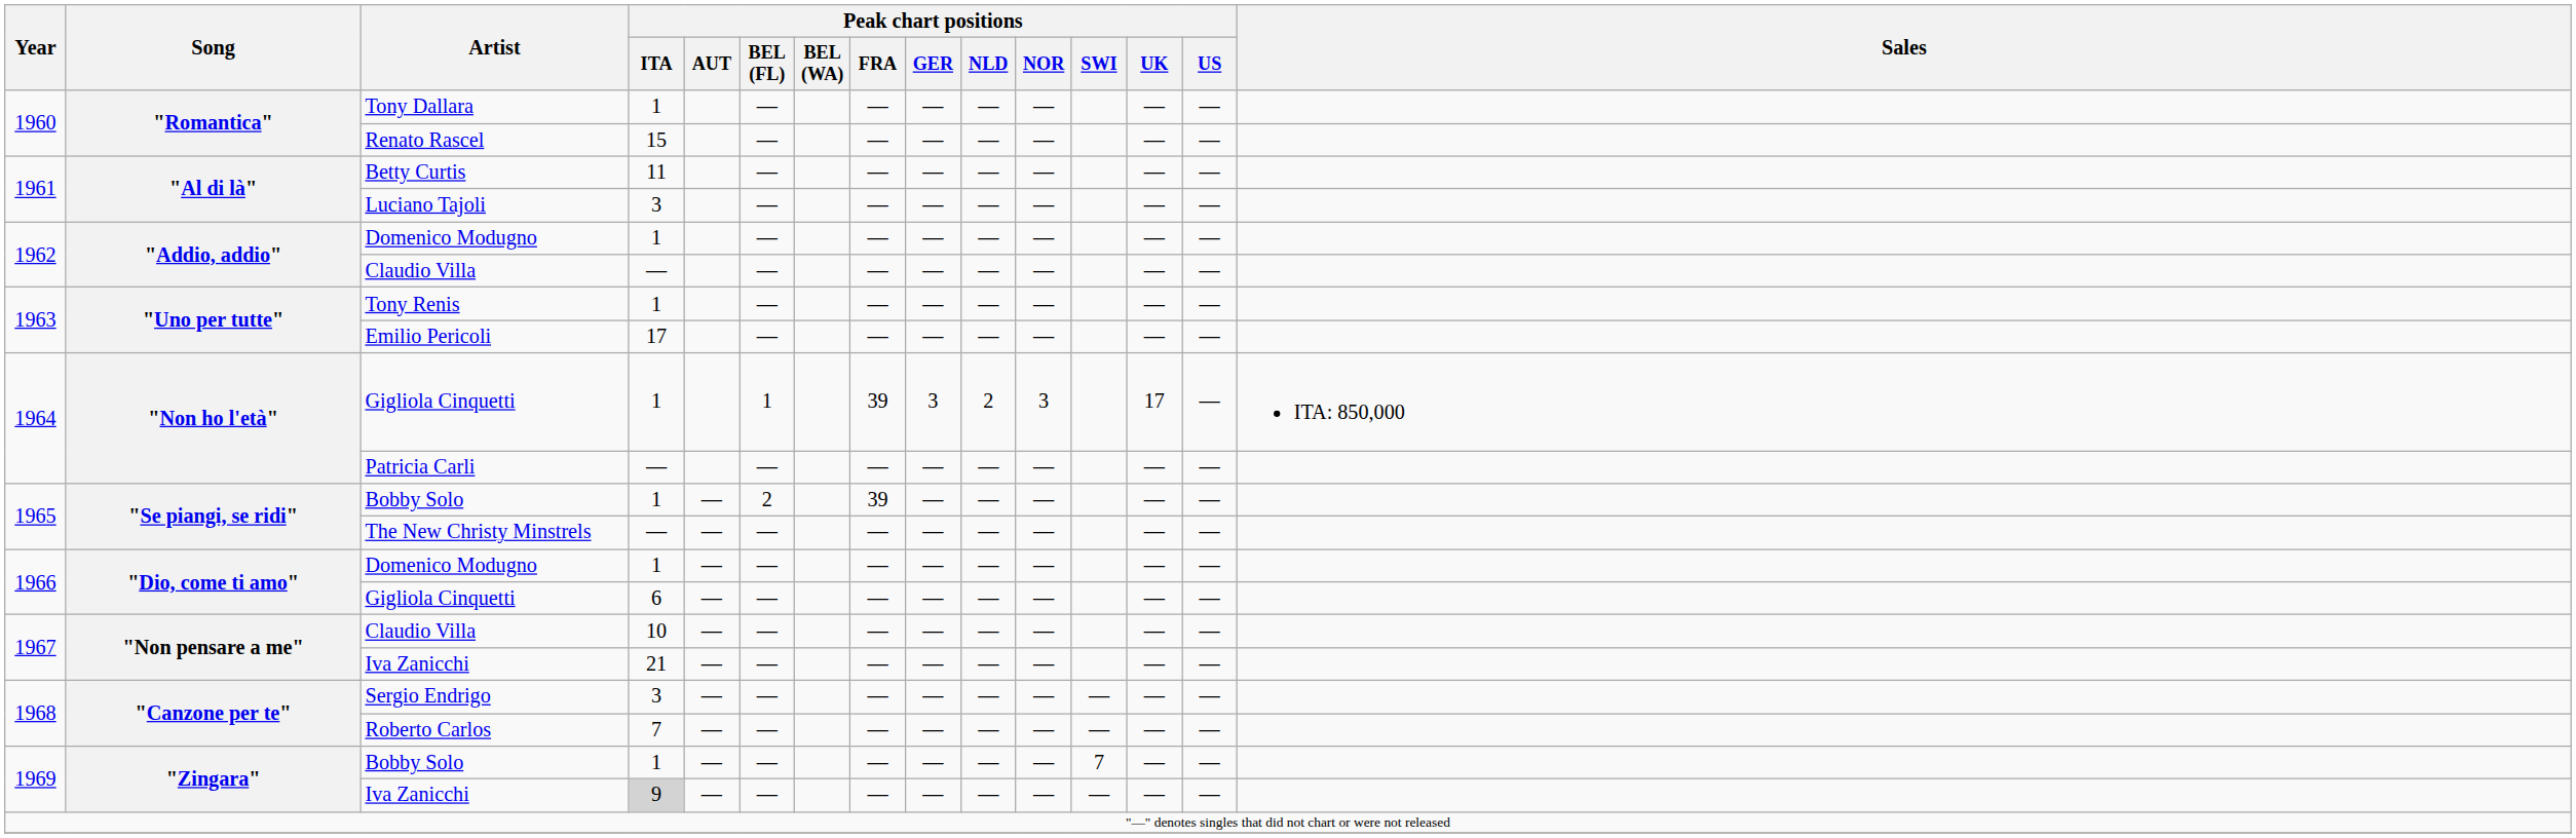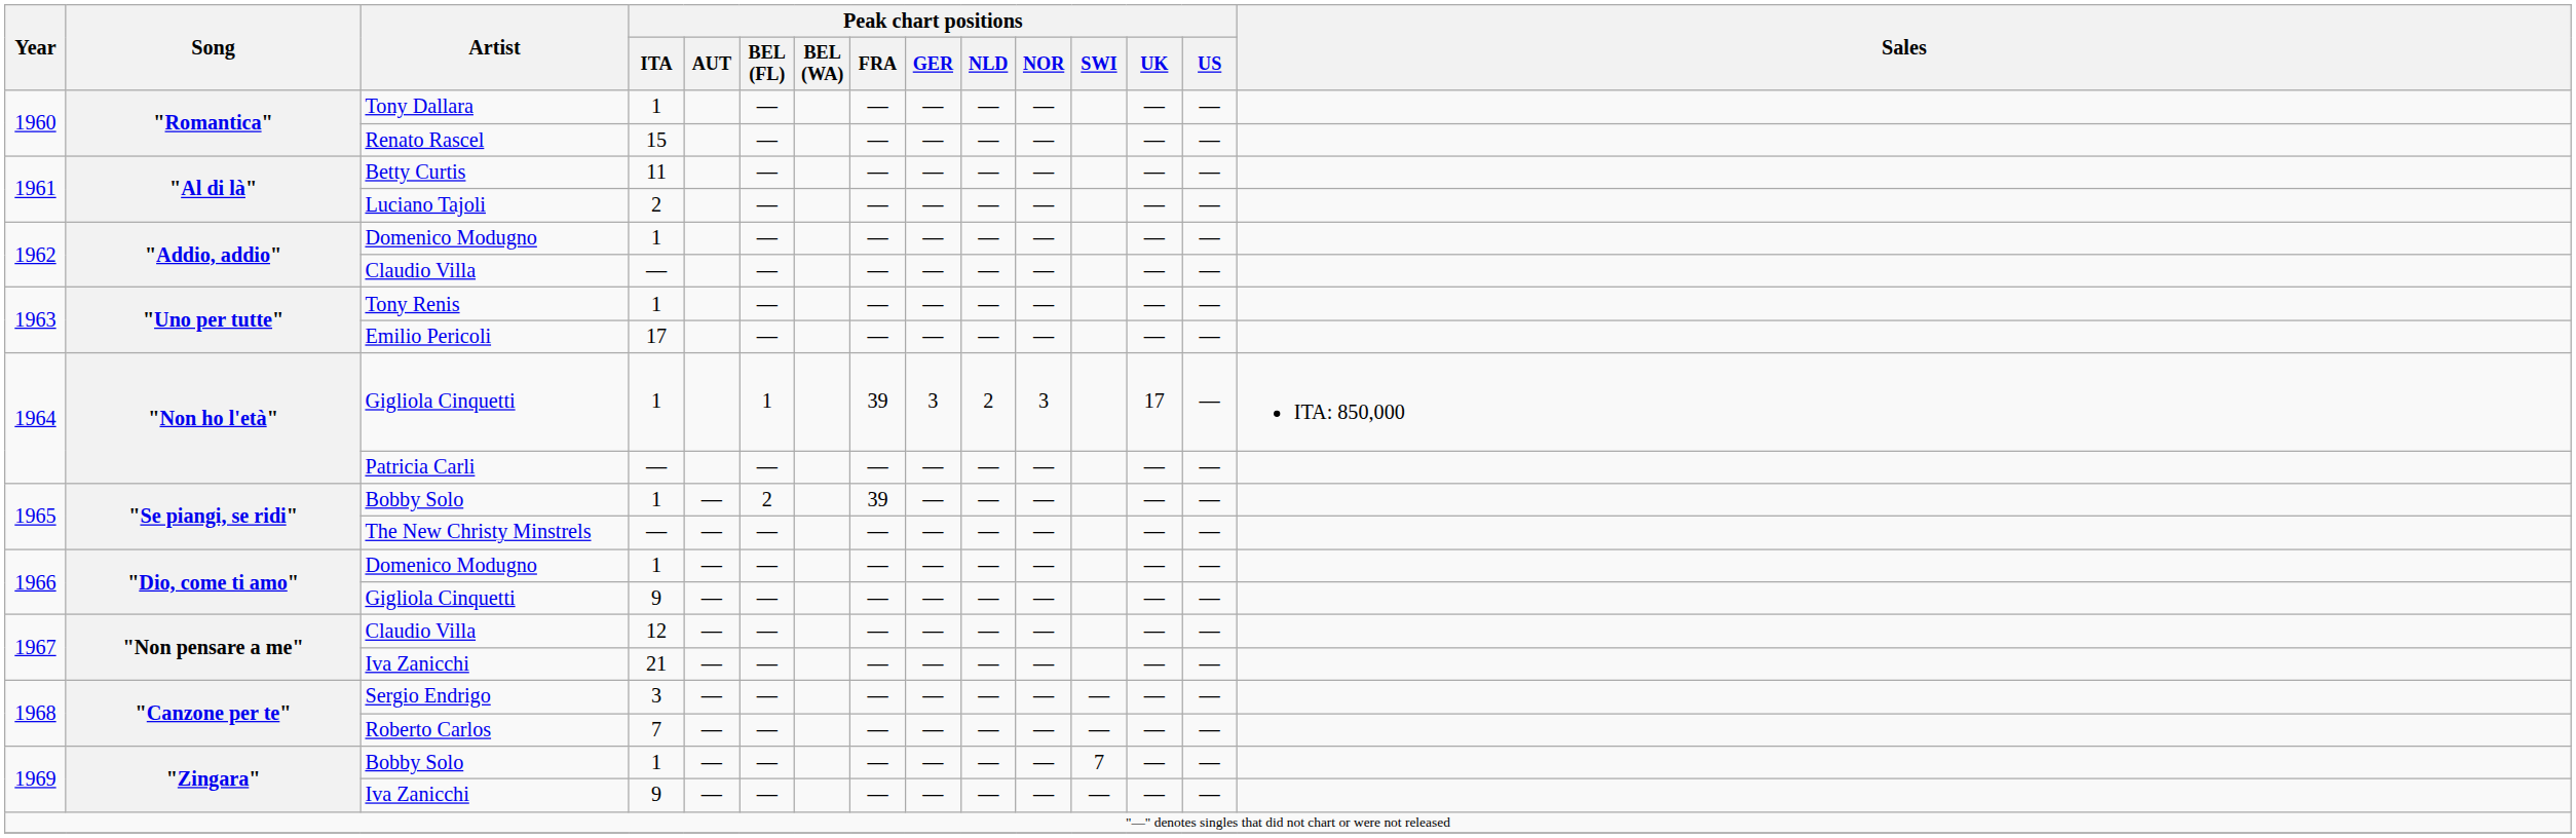 <table class="wikitable plainrowheaders" style="text-align:center;width:100%;">
 <tr>
 <th rowspan="2" style="width:40px;">Year</th>
 <th rowspan="2" style="width:220px;">Song</th>
 <th rowspan="2" style="width:200px;">Artist</th>
 <th colspan="11">Peak chart positions</th>
 <th rowspan="2">Sales</th>
 </tr>
 <tr>
 <th scope="col" style="width:2.5em;font-size:90%;">ITA<br></th>
 <th scope="col" style="width:2.5em;font-size:90%;">AUT<br></th>
 <th scope="col" style="width:2.5em;font-size:90%;">BEL<br>(FL)<br></th>
 <th scope="col" style="width:2.5em;font-size:90%;">BEL<br>(WA)<br></th>
 <th scope="col" style="width:2.5em;font-size:90%;">FRA<br></th>
 <th scope="col" style="width:2.5em;font-size:90%;"><a href='#'>GER</a><br></th>
 <th scope="col" style="width:2.5em;font-size:90%;"><a href='#'>NLD</a><br></th>
 <th scope="col" style="width:2.5em;font-size:90%;"><a href='#'>NOR</a><br></th>
 <th scope="col" style="width:2.5em;font-size:90%;"><a href='#'>SWI</a><br></th>
 <th scope="col" style="width:2.5em;font-size:90%;"><a href='#'>UK</a><br></th>
 <th scope="col" style="width:2.5em;font-size:90%;"><a href='#'>US</a><br></th>
 </tr>
 <tr>
 <td rowspan="2"><a href='#'>1960</a></td>
 <th rowspan="2" scope="row">"<a href='#'>Romantica</a>"</th>
 <td style="text-align:left;"><a href='#'>Tony Dallara</a></td>
 <td>1</td>
 <td></td>
 <td>—</td>
 <td></td>
 <td>—</td>
 <td>—</td>
 <td>—</td>
 <td>—</td>
 <td></td>
 <td>—</td>
 <td>—</td>
 <td style="text-align:left;"></td>
 </tr>
 <tr>
 <td style="text-align:left;"><a href='#'>Renato Rascel</a></td>
 <td>15</td>
 <td></td>
 <td>—</td>
 <td></td>
 <td>—</td>
 <td>—</td>
 <td>—</td>
 <td>—</td>
 <td></td>
 <td>—</td>
 <td>—</td>
 <td style="text-align:left;"></td>
 </tr>
 <tr>
 <td rowspan="2"><a href='#'>1961</a></td>
 <th rowspan="2" scope="row">"<a href='#'>Al di là</a>"</th>
 <td style="text-align:left;"><a href='#'>Betty Curtis</a></td>
 <td>11</td>
 <td></td>
 <td>—</td>
 <td></td>
 <td>—</td>
 <td>—</td>
 <td>—</td>
 <td>—</td>
 <td></td>
 <td>—</td>
 <td>—</td>
 <td style="text-align:left;"></td>
 </tr>
 <tr>
 <td style="text-align:left;"><a href='#'>Luciano Tajoli</a></td>
-<td>3</td>
+<td>2</td>
 <td></td>
 <td>—</td>
 <td></td>
 <td>—</td>
 <td>—</td>
 <td>—</td>
 <td>—</td>
 <td></td>
 <td>—</td>
 <td>—</td>
 <td style="text-align:left;"></td>
 </tr>
 <tr>
 <td rowspan="2"><a href='#'>1962</a></td>
 <th rowspan="2" scope="row">"<a href='#'>Addio, addio</a>"</th>
 <td style="text-align:left;"><a href='#'>Domenico Modugno</a></td>
 <td>1</td>
 <td></td>
 <td>—</td>
 <td></td>
 <td>—</td>
 <td>—</td>
 <td>—</td>
 <td>—</td>
 <td></td>
 <td>—</td>
 <td>—</td>
 <td style="text-align:left;"></td>
 </tr>
 <tr>
 <td style="text-align:left;"><a href='#'>Claudio Villa</a></td>
 <td>—</td>
 <td></td>
 <td>—</td>
 <td></td>
 <td>—</td>
 <td>—</td>
 <td>—</td>
 <td>—</td>
 <td></td>
 <td>—</td>
 <td>—</td>
 <td style="text-align:left;"></td>
 </tr>
 <tr>
 <td rowspan="2"><a href='#'>1963</a></td>
 <th rowspan="2" scope="row">"<a href='#'>Uno per tutte</a>"</th>
 <td style="text-align:left;"><a href='#'>Tony Renis</a></td>
 <td>1</td>
 <td></td>
 <td>—</td>
 <td></td>
 <td>—</td>
 <td>—</td>
 <td>—</td>
 <td>—</td>
 <td></td>
 <td>—</td>
 <td>—</td>
 <td style="text-align:left;"></td>
 </tr>
 <tr>
 <td style="text-align:left;"><a href='#'>Emilio Pericoli</a></td>
 <td>17</td>
 <td></td>
 <td>—</td>
 <td></td>
 <td>—</td>
 <td>—</td>
 <td>—</td>
 <td>—</td>
 <td></td>
 <td>—</td>
 <td>—</td>
 <td style="text-align:left;"></td>
 </tr>
 <tr>
 <td rowspan="2"><a href='#'>1964</a></td>
 <th rowspan="2" scope="row">"<a href='#'>Non ho l'età</a>"</th>
 <td style="text-align:left;"><a href='#'>Gigliola Cinquetti</a></td>
 <td>1</td>
 <td></td>
 <td>1</td>
 <td></td>
 <td>39</td>
 <td>3</td>
 <td>2</td>
 <td>3</td>
 <td></td>
 <td>17</td>
 <td>—</td>
 <td style="text-align:left;"><br><ul><li>ITA: 850,000</li></ul></td>
 </tr>
 <tr>
 <td style="text-align:left;"><a href='#'>Patricia Carli</a></td>
 <td>—</td>
 <td></td>
 <td>—</td>
 <td></td>
 <td>—</td>
 <td>—</td>
 <td>—</td>
 <td>—</td>
 <td></td>
 <td>—</td>
 <td>—</td>
 <td style="text-align:left;"></td>
 </tr>
 <tr>
 <td rowspan="2"><a href='#'>1965</a></td>
 <th rowspan="2" scope="row">"<a href='#'>Se piangi, se ridi</a>"</th>
 <td style="text-align:left;"><a href='#'>Bobby Solo</a></td>
 <td>1</td>
 <td>—</td>
 <td>2</td>
 <td></td>
 <td>39</td>
 <td>—</td>
 <td>—</td>
 <td>—</td>
 <td></td>
 <td>—</td>
 <td>—</td>
 <td style="text-align:left;"></td>
 </tr>
 <tr>
 <td style="text-align:left;"><a href='#'>The New Christy Minstrels</a></td>
 <td>—</td>
 <td>—</td>
 <td>—</td>
 <td></td>
 <td>—</td>
 <td>—</td>
 <td>—</td>
 <td>—</td>
 <td></td>
 <td>—</td>
 <td>—</td>
 <td style="text-align:left;"></td>
 </tr>
 <tr>
 <td rowspan="2"><a href='#'>1966</a></td>
 <th rowspan="2" scope="row">"<a href='#'>Dio, come ti amo</a>"</th>
 <td style="text-align:left;"><a href='#'>Domenico Modugno</a></td>
 <td>1</td>
 <td>—</td>
 <td>—</td>
 <td></td>
 <td>—</td>
 <td>—</td>
 <td>—</td>
 <td>—</td>
 <td></td>
 <td>—</td>
 <td>—</td>
 <td style="text-align:left;"></td>
 </tr>
 <tr>
 <td style="text-align:left;"><a href='#'>Gigliola Cinquetti</a></td>
-<td>6</td>
+<td>9</td>
 <td>—</td>
 <td>—</td>
 <td></td>
 <td>—</td>
 <td>—</td>
 <td>—</td>
 <td>—</td>
 <td></td>
 <td>—</td>
 <td>—</td>
 <td style="text-align:left;"></td>
 </tr>
 <tr>
 <td rowspan="2"><a href='#'>1967</a></td>
 <th rowspan="2" scope="row">"Non pensare a me"</th>
 <td style="text-align:left;"><a href='#'>Claudio Villa</a></td>
-<td>10</td>
+<td>12</td>
 <td>—</td>
 <td>—</td>
 <td></td>
 <td>—</td>
 <td>—</td>
 <td>—</td>
 <td>—</td>
 <td></td>
 <td>—</td>
 <td>—</td>
 <td style="text-align:left;"></td>
 </tr>
 <tr>
 <td style="text-align:left;"><a href='#'>Iva Zanicchi</a></td>
 <td>21</td>
 <td>—</td>
 <td>—</td>
 <td></td>
 <td>—</td>
 <td>—</td>
 <td>—</td>
 <td>—</td>
 <td></td>
 <td>—</td>
 <td>—</td>
 <td style="text-align:left;"></td>
 </tr>
 <tr>
 <td rowspan="2"><a href='#'>1968</a></td>
 <th rowspan="2" scope="row">"<a href='#'>Canzone per te</a>"</th>
 <td style="text-align:left;"><a href='#'>Sergio Endrigo</a></td>
 <td>3</td>
 <td>—</td>
 <td>—</td>
 <td></td>
 <td>—</td>
 <td>—</td>
 <td>—</td>
 <td>—</td>
 <td>—</td>
 <td>—</td>
 <td>—</td>
 <td style="text-align:left;"></td>
 </tr>
 <tr>
 <td style="text-align:left;"><a href='#'>Roberto Carlos</a></td>
 <td>7</td>
 <td>—</td>
 <td>—</td>
 <td></td>
 <td>—</td>
 <td>—</td>
 <td>—</td>
 <td>—</td>
 <td>—</td>
 <td>—</td>
 <td>—</td>
 <td style="text-align:left;"></td>
 </tr>
 <tr>
 <td rowspan="2"><a href='#'>1969</a></td>
 <th rowspan="2" scope="row">"<a href='#'>Zingara</a>"</th>
 <td style="text-align:left;"><a href='#'>Bobby Solo</a></td>
 <td>1</td>
 <td>—</td>
 <td>—</td>
 <td></td>
 <td>—</td>
 <td>—</td>
 <td>—</td>
 <td>—</td>
 <td>7</td>
 <td>—</td>
 <td>—</td>
 <td style="text-align:left;"></td>
 </tr>
 <tr>
 <td style="text-align:left;"><a href='#'>Iva Zanicchi</a></td>
-<td style="background: lightgrey;">9</td>
+<td>9</td>
 <td>—</td>
 <td>—</td>
 <td></td>
 <td>—</td>
 <td>—</td>
 <td>—</td>
 <td>—</td>
 <td>—</td>
 <td>—</td>
 <td>—</td>
 <td style="text-align:left;"></td>
 </tr>
 <tr>
 <td colspan="30" style="text-align:center;font-size:8pt">"—" denotes singles that did not chart or were not released</td>
 </tr>
 <tr>
 </tr>
 </table>
